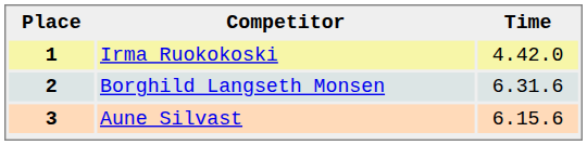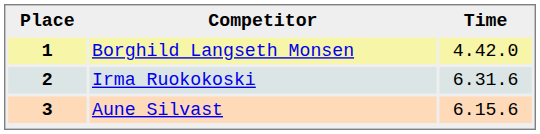 <table style="border-style:solid;border-width:1px;border-color:#808080;background-color:#EFEFEF" cellspacing="2" cellpadding="2" width="380px">
 <tr bgcolor="#EFEFEF">
 <th align=center>Place</th>
 <th align=center>Competitor</th>
 <th align=center>Time</th>
 </tr>
 <tr align="center" valign="top" bgcolor="#F7F6A8">
 <th>1</th>
-<td align="left"> <a href='#'>Irma Ruokokoski</a></td>
+<td align="left"> <a href='#'>Borghild Langseth Monsen</a></td>
 <td align="center">4.42.0</td>
 </tr>
 <tr align="center" valign="top" bgcolor="#DCE5E5">
 <th>2</th>
-<td align="left"> <a href='#'>Borghild Langseth Monsen</a></td>
+<td align="left"> <a href='#'>Irma Ruokokoski</a></td>
 <td align="center">6.31.6</td>
 </tr>
 <tr align="center" valign="top" bgcolor="#FFDAB9">
 <th>3</th>
 <td align="left"> <a href='#'>Aune Silvast</a></td>
 <td align="center">6.15.6</td>
 </tr>
 <tr align="center" valign="top" bgcolor="#FFFFFF">
 </tr>
 </table>
